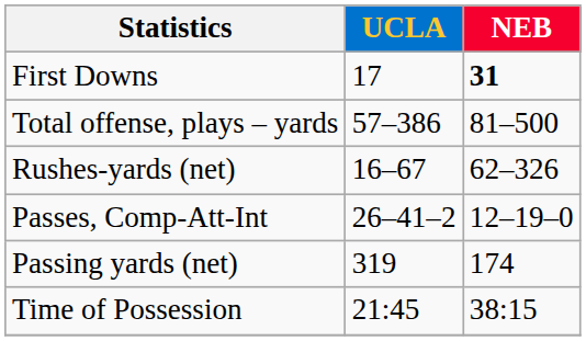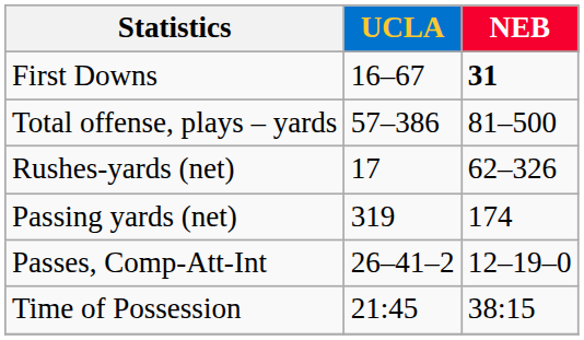 <table class="wikitable">
 <tr>
 <th>Statistics</th>
 <th style="background:#0073cf; color:#ffc72c">UCLA</th>
 <th style="background:#f5002f; color:#ffffff">NEB</th>
 </tr>
 <tr>
 <td>First Downs</td>
-<td>17</td>
+<td>16–67</td>
 <td><strong>31</strong></td>
 </tr>
 <tr>
 <td>Total offense, plays – yards</td>
 <td>57–386</td>
 <td>81–500</td>
 </tr>
 <tr>
 <td>Rushes-yards (net)</td>
-<td>16–67</td>
+<td>17</td>
 <td>62–326</td>
+</tr>
+<tr>
+<td>Passing yards (net)</td>
+<td>319</td>
+<td>174</td>
 </tr>
 <tr>
 <td>Passes, Comp-Att-Int</td>
 <td>26–41–2</td>
 <td>12–19–0</td>
-</tr>
-<tr>
-<td>Passing yards (net)</td>
-<td>319</td>
-<td>174</td>
 </tr>
 <tr>
 <td>Time of Possession</td>
 <td>21:45</td>
 <td>38:15</td>
 </tr>
 <tr>
 </tr>
 </table>
